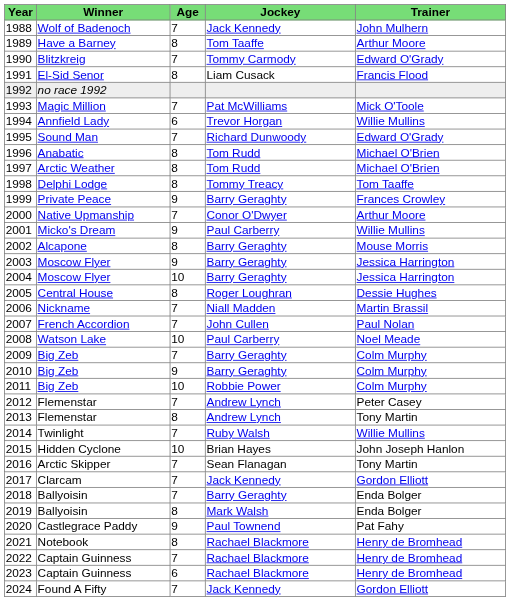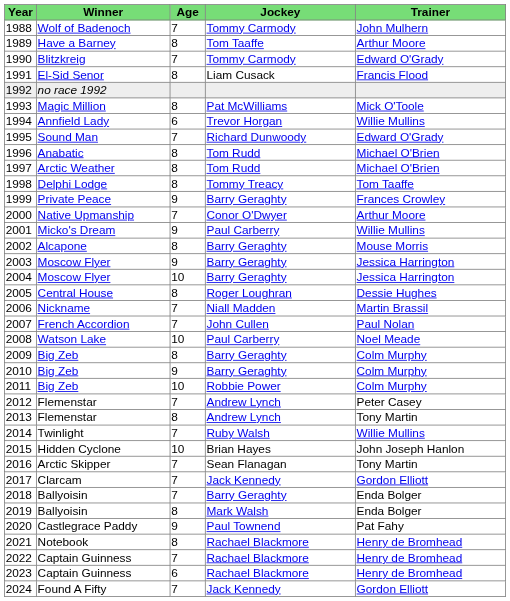 <table class = "sortable" | border="1" style="border-collapse: collapse; font-size:90%">
 <tr bgcolor="#77dd77" align="center">
 <th width="36px"><strong>Year</strong><br></th>
 <th width="160px"><strong>Winner</strong><br></th>
 <th width="40px"><strong>Age</strong><br></th>
 <th width="180px"><strong>Jockey</strong><br></th>
 <th width="180px"><strong>Trainer</strong><br></th>
 </tr>
 <tr>
 <td>1988</td>
 <td><a href='#'>Wolf of Badenoch</a></td>
 <td>7</td>
-<td><a href='#'>Jack Kennedy</a></td>
+<td><a href='#'>Tommy Carmody</a></td>
 <td><a href='#'>John Mulhern</a></td>
 </tr>
 <tr>
 <td>1989</td>
 <td><a href='#'>Have a Barney</a></td>
 <td>8</td>
 <td><a href='#'>Tom Taaffe</a></td>
 <td><a href='#'>Arthur Moore</a></td>
 </tr>
 <tr>
 <td>1990</td>
 <td><a href='#'>Blitzkreig</a> </td>
 <td>7</td>
 <td><a href='#'>Tommy Carmody</a></td>
 <td><a href='#'>Edward O'Grady</a></td>
 </tr>
 <tr>
 <td>1991</td>
 <td><a href='#'>El-Sid Senor</a> </td>
 <td>8</td>
 <td>Liam Cusack</td>
 <td><a href='#'>Francis Flood</a></td>
 </tr>
 <tr bgcolor="#eeeeee">
 <td><span>1992</span></td>
 <td><em>no race 1992</em></td>
 <td></td>
 <td></td>
 <td></td>
 </tr>
 <tr>
 <td>1993</td>
 <td><a href='#'>Magic Million</a></td>
-<td>7</td>
+<td>8</td>
 <td><a href='#'>Pat McWilliams</a></td>
 <td><a href='#'>Mick O'Toole</a></td>
 </tr>
 <tr>
 <td>1994</td>
 <td><a href='#'>Annfield Lady</a></td>
 <td>6</td>
 <td><a href='#'>Trevor Horgan</a></td>
 <td><a href='#'>Willie Mullins</a></td>
 </tr>
 <tr>
 <td>1995</td>
 <td><a href='#'>Sound Man</a></td>
 <td>7</td>
 <td><a href='#'>Richard Dunwoody</a></td>
 <td><a href='#'>Edward O'Grady</a></td>
 </tr>
 <tr>
 <td>1996</td>
 <td><a href='#'>Anabatic</a></td>
 <td>8</td>
 <td><a href='#'>Tom Rudd</a></td>
 <td><a href='#'>Michael O'Brien</a></td>
 </tr>
 <tr>
 <td>1997</td>
 <td><a href='#'>Arctic Weather</a></td>
 <td>8</td>
 <td><a href='#'>Tom Rudd</a></td>
 <td><a href='#'>Michael O'Brien</a></td>
 </tr>
 <tr>
 <td>1998</td>
 <td><a href='#'>Delphi Lodge</a></td>
 <td>8</td>
 <td><a href='#'>Tommy Treacy</a></td>
 <td><a href='#'>Tom Taaffe</a></td>
 </tr>
 <tr>
 <td>1999</td>
 <td><a href='#'>Private Peace</a></td>
 <td>9</td>
 <td><a href='#'>Barry Geraghty</a></td>
 <td><a href='#'>Frances Crowley</a></td>
 </tr>
 <tr>
 <td>2000</td>
 <td><a href='#'>Native Upmanship</a></td>
 <td>7</td>
 <td><a href='#'>Conor O'Dwyer</a></td>
 <td><a href='#'>Arthur Moore</a></td>
 </tr>
 <tr>
 <td>2001</td>
 <td><a href='#'>Micko's Dream</a></td>
 <td>9</td>
 <td><a href='#'>Paul Carberry</a></td>
 <td><a href='#'>Willie Mullins</a></td>
 </tr>
 <tr>
 <td>2002</td>
 <td><a href='#'>Alcapone</a></td>
 <td>8</td>
 <td><a href='#'>Barry Geraghty</a></td>
 <td><a href='#'>Mouse Morris</a></td>
 </tr>
 <tr>
 <td>2003</td>
 <td><a href='#'>Moscow Flyer</a></td>
 <td>9</td>
 <td><a href='#'>Barry Geraghty</a></td>
 <td><a href='#'>Jessica Harrington</a></td>
 </tr>
 <tr>
 <td>2004</td>
 <td><a href='#'>Moscow Flyer</a></td>
 <td>10</td>
 <td><a href='#'>Barry Geraghty</a></td>
 <td><a href='#'>Jessica Harrington</a></td>
 </tr>
 <tr>
 <td>2005</td>
 <td><a href='#'>Central House</a></td>
 <td>8</td>
 <td><a href='#'>Roger Loughran</a></td>
 <td><a href='#'>Dessie Hughes</a></td>
 </tr>
 <tr>
 <td>2006</td>
 <td><a href='#'>Nickname</a></td>
 <td>7</td>
 <td><a href='#'>Niall Madden</a></td>
 <td><a href='#'>Martin Brassil</a></td>
 </tr>
 <tr>
 <td>2007</td>
 <td><a href='#'>French Accordion</a></td>
 <td>7</td>
 <td><a href='#'>John Cullen</a></td>
 <td><a href='#'>Paul Nolan</a></td>
 </tr>
 <tr>
 <td>2008</td>
 <td><a href='#'>Watson Lake</a></td>
 <td>10</td>
 <td><a href='#'>Paul Carberry</a></td>
 <td><a href='#'>Noel Meade</a></td>
 </tr>
 <tr>
 <td>2009</td>
 <td><a href='#'>Big Zeb</a></td>
-<td>7</td>
+<td>8</td>
 <td><a href='#'>Barry Geraghty</a></td>
 <td><a href='#'>Colm Murphy</a></td>
 </tr>
 <tr>
 <td>2010</td>
 <td><a href='#'>Big Zeb</a></td>
 <td>9</td>
 <td><a href='#'>Barry Geraghty</a></td>
 <td><a href='#'>Colm Murphy</a></td>
 </tr>
 <tr>
 <td>2011</td>
 <td><a href='#'>Big Zeb</a></td>
 <td>10</td>
 <td><a href='#'>Robbie Power</a></td>
 <td><a href='#'>Colm Murphy</a></td>
 </tr>
 <tr>
 <td>2012</td>
 <td>Flemenstar</td>
 <td>7</td>
 <td><a href='#'>Andrew Lynch</a></td>
 <td>Peter Casey</td>
 </tr>
 <tr>
 <td>2013</td>
 <td>Flemenstar</td>
 <td>8</td>
 <td><a href='#'>Andrew Lynch</a></td>
 <td>Tony Martin</td>
 </tr>
 <tr>
 <td>2014</td>
 <td>Twinlight</td>
 <td>7</td>
 <td><a href='#'>Ruby Walsh</a></td>
 <td><a href='#'>Willie Mullins</a></td>
 </tr>
 <tr>
 <td>2015</td>
 <td>Hidden Cyclone</td>
 <td>10</td>
 <td>Brian Hayes</td>
 <td>John Joseph Hanlon</td>
 </tr>
 <tr>
 <td>2016</td>
 <td>Arctic Skipper</td>
 <td>7</td>
 <td>Sean Flanagan</td>
 <td>Tony Martin</td>
 </tr>
 <tr>
 <td>2017</td>
 <td>Clarcam</td>
 <td>7</td>
 <td><a href='#'>Jack Kennedy</a></td>
 <td><a href='#'>Gordon Elliott</a></td>
 </tr>
 <tr>
 <td>2018</td>
 <td>Ballyoisin</td>
 <td>7</td>
 <td><a href='#'>Barry Geraghty</a></td>
 <td>Enda Bolger</td>
 </tr>
 <tr>
 <td>2019</td>
 <td>Ballyoisin</td>
 <td>8</td>
 <td><a href='#'>Mark Walsh</a></td>
 <td>Enda Bolger</td>
 </tr>
 <tr>
 <td>2020</td>
 <td>Castlegrace Paddy</td>
 <td>9</td>
 <td><a href='#'>Paul Townend</a></td>
 <td>Pat Fahy</td>
 </tr>
 <tr>
 <td>2021</td>
 <td>Notebook</td>
 <td>8</td>
 <td><a href='#'>Rachael Blackmore</a></td>
 <td><a href='#'>Henry de Bromhead</a></td>
 </tr>
 <tr>
 <td>2022</td>
 <td>Captain Guinness</td>
 <td>7</td>
 <td><a href='#'>Rachael Blackmore</a></td>
 <td><a href='#'>Henry de Bromhead</a></td>
 </tr>
 <tr>
 <td>2023</td>
 <td>Captain Guinness</td>
 <td>6</td>
 <td><a href='#'>Rachael Blackmore</a></td>
 <td><a href='#'>Henry de Bromhead</a></td>
 </tr>
 <tr>
 <td>2024</td>
 <td>Found A Fifty</td>
 <td>7</td>
 <td><a href='#'>Jack Kennedy</a></td>
 <td><a href='#'>Gordon Elliott</a></td>
 </tr>
 </table>
